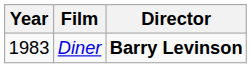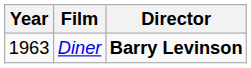 <table class="wikitable">
 <tr>
 <th>Year</th>
 <th>Film</th>
 <th>Director</th>
 </tr>
 <tr>
-<td>1983</td>
+<td>1963</td>
 <td><em><a href='#'>Diner</a></em></td>
 <td><strong>Barry Levinson</strong></td>
 </tr>
 </table>
